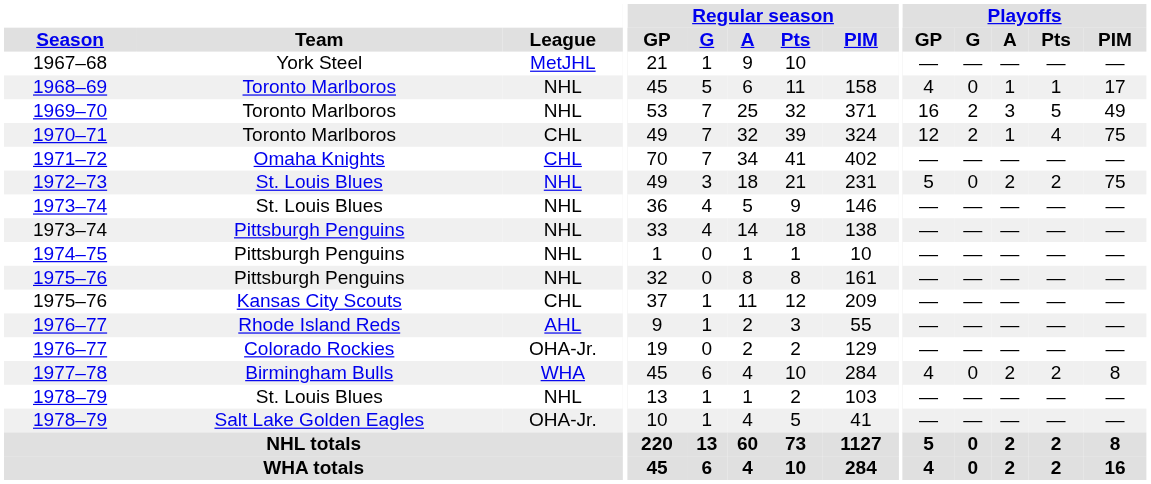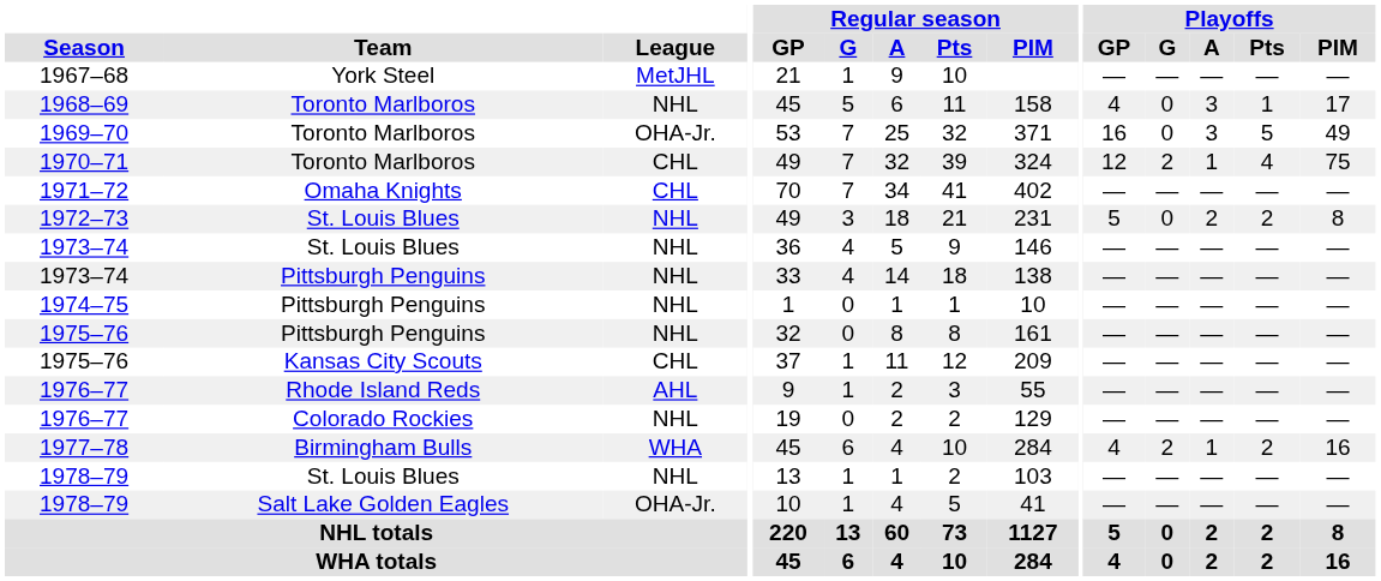 <table border="0" cellpadding="1" cellspacing="0" style="text-align:center; width:60em">
 <tr bgcolor="#e0e0e0">
 <th colspan="3" bgcolor="#ffffff"></th>
 <th rowspan="99" bgcolor="#ffffff"></th>
 <th colspan="5"><a href='#'>Regular season</a></th>
 <th rowspan="99" bgcolor="#ffffff"></th>
 <th colspan="5"><a href='#'>Playoffs</a></th>
 </tr>
 <tr bgcolor="#e0e0e0">
 <th><a href='#'>Season</a></th>
 <th>Team</th>
 <th>League</th>
 <th>GP</th>
 <th><a href='#'>G</a></th>
 <th><a href='#'>A</a></th>
 <th><a href='#'>Pts</a></th>
 <th><a href='#'>PIM</a></th>
 <th>GP</th>
 <th>G</th>
 <th>A</th>
 <th>Pts</th>
 <th>PIM</th>
 </tr>
 <tr>
 <td>1967–68</td>
 <td>York Steel</td>
 <td><a href='#'>MetJHL</a></td>
 <td>21</td>
 <td>1</td>
 <td>9</td>
 <td>10</td>
 <td></td>
 <td>—</td>
 <td>—</td>
 <td>—</td>
 <td>—</td>
 <td>—</td>
 </tr>
 <tr bgcolor="#f0f0f0">
 <td><a href='#'>1968–69</a></td>
 <td><a href='#'>Toronto Marlboros</a></td>
 <td>NHL</td>
 <td>45</td>
 <td>5</td>
 <td>6</td>
 <td>11</td>
 <td>158</td>
 <td>4</td>
 <td>0</td>
-<td>1</td>
+<td>3</td>
 <td>1</td>
 <td>17</td>
 </tr>
 <tr>
 <td><a href='#'>1969–70</a></td>
 <td>Toronto Marlboros</td>
-<td>NHL</td>
+<td>OHA-Jr.</td>
 <td>53</td>
 <td>7</td>
 <td>25</td>
 <td>32</td>
 <td>371</td>
 <td>16</td>
-<td>2</td>
+<td>0</td>
 <td>3</td>
 <td>5</td>
 <td>49</td>
 </tr>
 <tr bgcolor="#f0f0f0">
 <td><a href='#'>1970–71</a></td>
 <td>Toronto Marlboros</td>
 <td>CHL</td>
 <td>49</td>
 <td>7</td>
 <td>32</td>
 <td>39</td>
 <td>324</td>
 <td>12</td>
 <td>2</td>
 <td>1</td>
 <td>4</td>
 <td>75</td>
 </tr>
 <tr>
 <td><a href='#'>1971–72</a></td>
 <td><a href='#'>Omaha Knights</a></td>
 <td><a href='#'>CHL</a></td>
 <td>70</td>
 <td>7</td>
 <td>34</td>
 <td>41</td>
 <td>402</td>
 <td>—</td>
 <td>—</td>
 <td>—</td>
 <td>—</td>
 <td>—</td>
 </tr>
 <tr bgcolor="#f0f0f0">
 <td><a href='#'>1972–73</a></td>
 <td><a href='#'>St. Louis Blues</a></td>
 <td><a href='#'>NHL</a></td>
 <td>49</td>
 <td>3</td>
 <td>18</td>
 <td>21</td>
 <td>231</td>
 <td>5</td>
 <td>0</td>
 <td>2</td>
 <td>2</td>
-<td>75</td>
+<td>8</td>
 </tr>
 <tr>
 <td><a href='#'>1973–74</a></td>
 <td>St. Louis Blues</td>
 <td>NHL</td>
 <td>36</td>
 <td>4</td>
 <td>5</td>
 <td>9</td>
 <td>146</td>
 <td>—</td>
 <td>—</td>
 <td>—</td>
 <td>—</td>
 <td>—</td>
 </tr>
 <tr bgcolor="#f0f0f0">
 <td>1973–74</td>
 <td><a href='#'>Pittsburgh Penguins</a></td>
 <td>NHL</td>
 <td>33</td>
 <td>4</td>
 <td>14</td>
 <td>18</td>
 <td>138</td>
 <td>—</td>
 <td>—</td>
 <td>—</td>
 <td>—</td>
 <td>—</td>
 </tr>
 <tr>
 <td><a href='#'>1974–75</a></td>
 <td>Pittsburgh Penguins</td>
 <td>NHL</td>
 <td>1</td>
 <td>0</td>
 <td>1</td>
 <td>1</td>
 <td>10</td>
 <td>—</td>
 <td>—</td>
 <td>—</td>
 <td>—</td>
 <td>—</td>
 </tr>
 <tr bgcolor="#f0f0f0">
 <td><a href='#'>1975–76</a></td>
 <td>Pittsburgh Penguins</td>
 <td>NHL</td>
 <td>32</td>
 <td>0</td>
 <td>8</td>
 <td>8</td>
 <td>161</td>
 <td>—</td>
 <td>—</td>
 <td>—</td>
 <td>—</td>
 <td>—</td>
 </tr>
 <tr>
 <td>1975–76</td>
 <td><a href='#'>Kansas City Scouts</a></td>
 <td>CHL</td>
 <td>37</td>
 <td>1</td>
 <td>11</td>
 <td>12</td>
 <td>209</td>
 <td>—</td>
 <td>—</td>
 <td>—</td>
 <td>—</td>
 <td>—</td>
 </tr>
 <tr bgcolor="#f0f0f0">
 <td><a href='#'>1976–77</a></td>
 <td><a href='#'>Rhode Island Reds</a></td>
 <td><a href='#'>AHL</a></td>
 <td>9</td>
 <td>1</td>
 <td>2</td>
 <td>3</td>
 <td>55</td>
 <td>—</td>
 <td>—</td>
 <td>—</td>
 <td>—</td>
 <td>—</td>
 </tr>
 <tr>
 <td><a href='#'>1976–77</a></td>
 <td><a href='#'>Colorado Rockies</a></td>
-<td>OHA-Jr.</td>
+<td>NHL</td>
 <td>19</td>
 <td>0</td>
 <td>2</td>
 <td>2</td>
 <td>129</td>
 <td>—</td>
 <td>—</td>
 <td>—</td>
 <td>—</td>
 <td>—</td>
 </tr>
 <tr bgcolor="#f0f0f0">
 <td><a href='#'>1977–78</a></td>
 <td><a href='#'>Birmingham Bulls</a></td>
 <td><a href='#'>WHA</a></td>
 <td>45</td>
 <td>6</td>
 <td>4</td>
 <td>10</td>
 <td>284</td>
 <td>4</td>
-<td>0</td>
 <td>2</td>
+<td>1</td>
 <td>2</td>
-<td>8</td>
+<td>16</td>
 </tr>
 <tr>
 <td><a href='#'>1978–79</a></td>
 <td>St. Louis Blues</td>
 <td>NHL</td>
 <td>13</td>
 <td>1</td>
 <td>1</td>
 <td>2</td>
 <td>103</td>
 <td>—</td>
 <td>—</td>
 <td>—</td>
 <td>—</td>
 <td>—</td>
 </tr>
 <tr bgcolor="#f0f0f0">
 <td><a href='#'>1978–79</a></td>
 <td><a href='#'>Salt Lake Golden Eagles</a></td>
 <td>OHA-Jr.</td>
 <td>10</td>
 <td>1</td>
 <td>4</td>
 <td>5</td>
 <td>41</td>
 <td>—</td>
 <td>—</td>
 <td>—</td>
 <td>—</td>
 <td>—</td>
 </tr>
 <tr bgcolor="#e0e0e0">
 <th colspan="3">NHL totals</th>
 <th>220</th>
 <th>13</th>
 <th>60</th>
 <th>73</th>
 <th>1127</th>
 <th>5</th>
 <th>0</th>
 <th>2</th>
 <th>2</th>
 <th>8</th>
 </tr>
 <tr bgcolor="#e0e0e0">
 <th colspan="3">WHA totals</th>
 <th>45</th>
 <th>6</th>
 <th>4</th>
 <th>10</th>
 <th>284</th>
 <th>4</th>
 <th>0</th>
 <th>2</th>
 <th>2</th>
 <th>16</th>
 </tr>
 </table>
